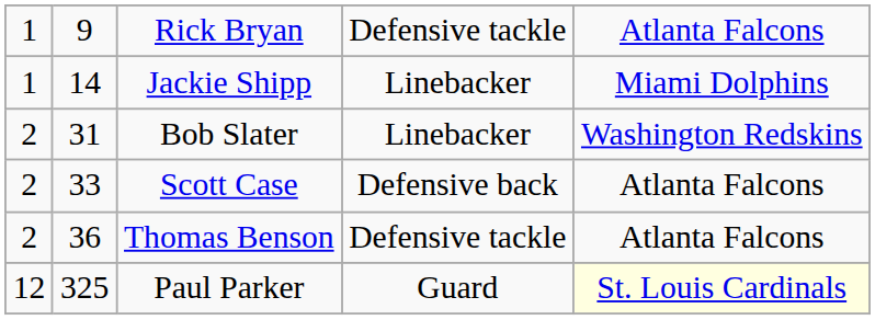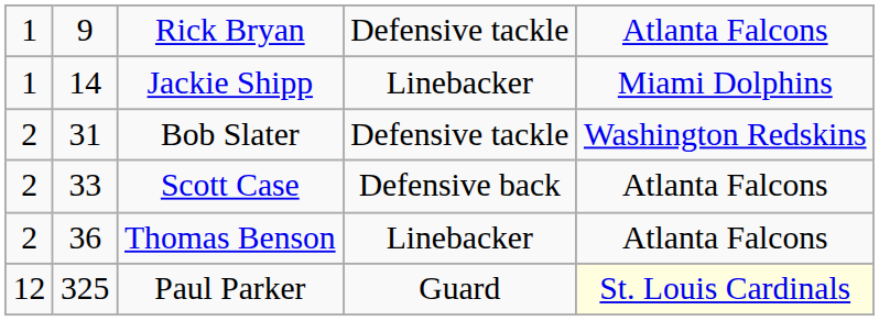 <table class="wikitable" style="text-align:center">
 <tr>
 <td>1</td>
 <td>9</td>
 <td><a href='#'>Rick Bryan</a></td>
 <td>Defensive tackle</td>
 <td><a href='#'>Atlanta Falcons</a></td>
 </tr>
 <tr>
 <td>1</td>
 <td>14</td>
 <td><a href='#'>Jackie Shipp</a></td>
 <td>Linebacker</td>
 <td><a href='#'>Miami Dolphins</a></td>
 </tr>
 <tr>
 <td>2</td>
 <td>31</td>
 <td>Bob Slater</td>
-<td>Linebacker</td>
+<td>Defensive tackle</td>
 <td><a href='#'>Washington Redskins</a></td>
 </tr>
 <tr>
 <td>2</td>
 <td>33</td>
 <td><a href='#'>Scott Case</a></td>
 <td>Defensive back</td>
 <td>Atlanta Falcons</td>
 </tr>
 <tr>
 <td>2</td>
 <td>36</td>
 <td><a href='#'>Thomas Benson</a></td>
-<td>Defensive tackle</td>
+<td>Linebacker</td>
 <td>Atlanta Falcons</td>
 </tr>
 <tr>
 <td>12</td>
 <td>325</td>
 <td>Paul Parker</td>
 <td>Guard</td>
 <td style="background: lightyellow;"><a href='#'>St. Louis Cardinals</a></td>
 </tr>
 </table>
